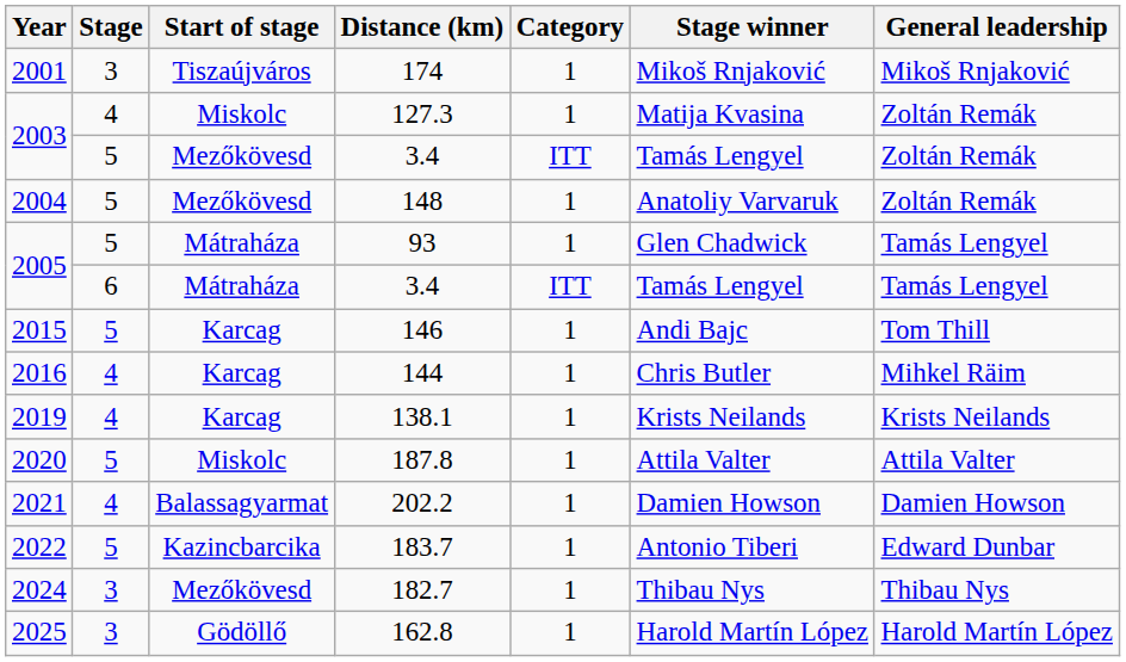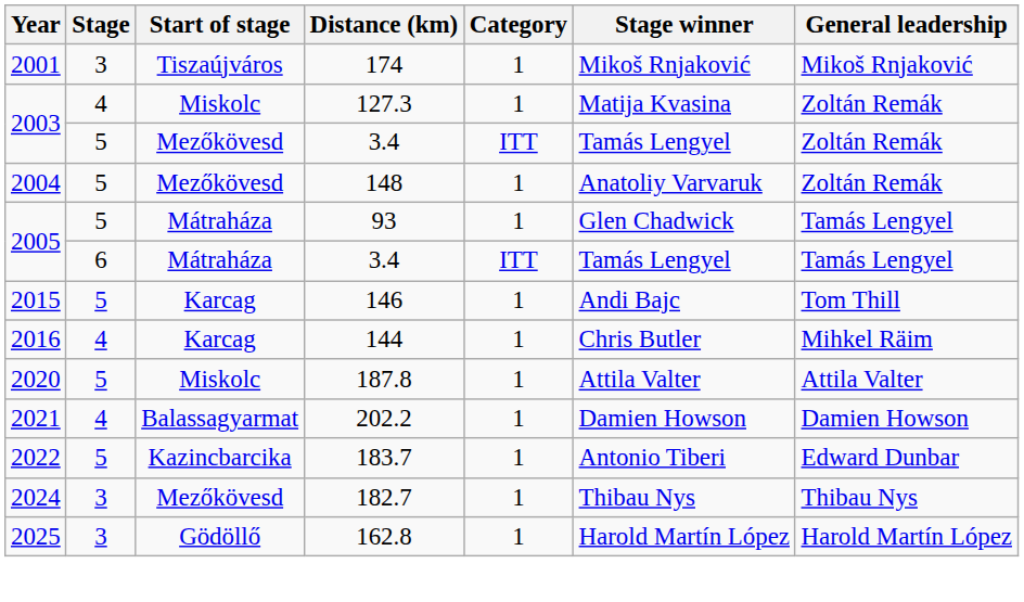 <table class="wikitable" style="text-align: center;">
 <tr>
 <th>Year</th>
 <th>Stage</th>
 <th>Start of stage</th>
 <th>Distance (km)</th>
 <th>Category</th>
 <th>Stage winner</th>
 <th>General leadership</th>
 </tr>
 <tr>
 <td><a href='#'>2001</a></td>
 <td>3</td>
 <td><a href='#'>Tiszaújváros</a></td>
 <td>174</td>
 <td>1</td>
 <td align=left> <a href='#'>Mikoš Rnjaković</a></td>
 <td align=left> <a href='#'>Mikoš Rnjaković</a></td>
 </tr>
 <tr>
 <td rowspan=2><a href='#'>2003</a></td>
 <td>4</td>
 <td><a href='#'>Miskolc</a></td>
 <td>127.3</td>
 <td>1</td>
 <td align=left> <a href='#'>Matija Kvasina</a></td>
 <td align=left> <a href='#'>Zoltán Remák</a></td>
 </tr>
 <tr>
 <td>5</td>
 <td><a href='#'>Mezőkövesd</a></td>
 <td>3.4</td>
 <td><a href='#'>ITT</a></td>
 <td align=left> <a href='#'>Tamás Lengyel</a></td>
 <td align=left> <a href='#'>Zoltán Remák</a></td>
 </tr>
 <tr>
 <td><a href='#'>2004</a></td>
 <td>5</td>
 <td><a href='#'>Mezőkövesd</a></td>
 <td>148</td>
 <td>1</td>
 <td align=left> <a href='#'>Anatoliy Varvaruk</a></td>
 <td align=left> <a href='#'>Zoltán Remák</a></td>
 </tr>
 <tr>
 <td rowspan=2><a href='#'>2005</a></td>
 <td>5</td>
 <td><a href='#'>Mátraháza</a></td>
 <td>93</td>
 <td>1</td>
 <td align=left> <a href='#'>Glen Chadwick</a></td>
 <td align=left> <a href='#'>Tamás Lengyel</a></td>
 </tr>
 <tr>
 <td>6</td>
 <td><a href='#'>Mátraháza</a></td>
 <td>3.4</td>
 <td><a href='#'>ITT</a></td>
 <td align=left> <a href='#'>Tamás Lengyel</a></td>
 <td align=left> <a href='#'>Tamás Lengyel</a></td>
 </tr>
 <tr>
 <td><a href='#'>2015</a></td>
 <td><a href='#'>5</a></td>
 <td><a href='#'>Karcag</a></td>
 <td>146</td>
 <td>1</td>
 <td align=left> <a href='#'>Andi Bajc</a></td>
 <td align=left> <a href='#'>Tom Thill</a></td>
 </tr>
 <tr>
 <td><a href='#'>2016</a></td>
 <td><a href='#'>4</a></td>
 <td><a href='#'>Karcag</a></td>
 <td>144</td>
 <td>1</td>
 <td align=left> <a href='#'>Chris Butler</a></td>
 <td align=left> <a href='#'>Mihkel Räim</a></td>
 </tr>
 <tr>
-<td><a href='#'>2019</a></td>
-<td><a href='#'>4</a></td>
-<td><a href='#'>Karcag</a></td>
-<td>138.1</td>
-<td>1</td>
-<td align=left> <a href='#'>Krists Neilands</a></td>
-<td align=left> <a href='#'>Krists Neilands</a></td>
-</tr>
-<tr>
 <td><a href='#'>2020</a></td>
 <td><a href='#'>5</a></td>
 <td><a href='#'>Miskolc</a></td>
 <td>187.8</td>
 <td>1</td>
 <td align=left> <a href='#'>Attila Valter</a></td>
 <td align=left> <a href='#'>Attila Valter</a></td>
 </tr>
 <tr>
 <td><a href='#'>2021</a></td>
 <td><a href='#'>4</a></td>
 <td><a href='#'>Balassagyarmat</a></td>
 <td>202.2</td>
 <td>1</td>
 <td align=left> <a href='#'>Damien Howson</a></td>
 <td align=left> <a href='#'>Damien Howson</a></td>
 </tr>
 <tr>
 <td><a href='#'>2022</a></td>
 <td><a href='#'>5</a></td>
 <td><a href='#'>Kazincbarcika</a></td>
 <td>183.7</td>
 <td>1</td>
 <td align=left> <a href='#'>Antonio Tiberi</a></td>
 <td align=left> <a href='#'>Edward Dunbar</a></td>
 </tr>
 <tr>
 <td><a href='#'>2024</a></td>
 <td><a href='#'>3</a></td>
 <td><a href='#'>Mezőkövesd</a></td>
 <td>182.7</td>
 <td>1</td>
 <td align=left> <a href='#'>Thibau Nys</a></td>
 <td align=left> <a href='#'>Thibau Nys</a></td>
 </tr>
 <tr>
 <td><a href='#'>2025</a></td>
 <td><a href='#'>3</a></td>
 <td><a href='#'>Gödöllő</a></td>
 <td>162.8</td>
 <td>1</td>
 <td align=left> <a href='#'>Harold Martín López</a></td>
 <td align=left> <a href='#'>Harold Martín López</a></td>
 </tr>
 </table>
